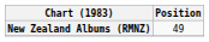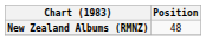 <table class="wikitable plainrowheaders" style="text-align:center">
 <tr>
 <th scope="col">Chart (1983)</th>
 <th scope="col">Position</th>
 </tr>
 <tr>
 <th scope="row">New Zealand Albums (RMNZ)</th>
-<td>49</td>
+<td>48</td>
 </tr>
 <tr>
 </tr>
 </table>
